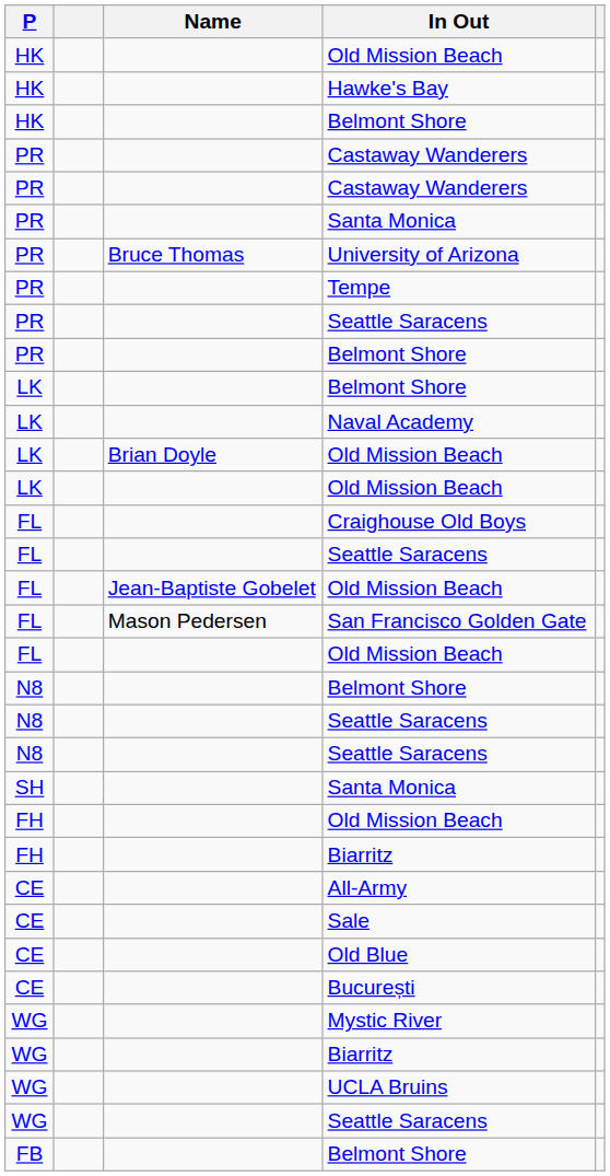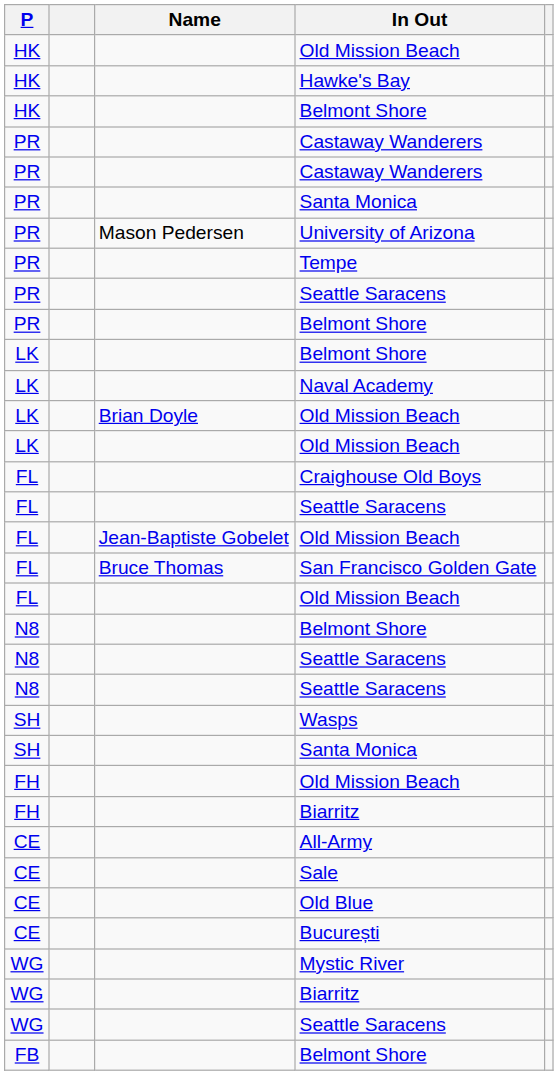 <table class="wikitable sortable" style="font-size: 100%">
 <tr>
 <th style="width:30px"><a href='#'>P</a></th>
 <th style="width:30px"></th>
 <th style="width:160px">Name</th>
 <th style="width:200px">In  Out </th>
 <th></th>
 </tr>
 <tr>
 <td align=center><a href='#'>HK</a></td>
 <td align=center></td>
 <td align=left></td>
 <td align=left> <a href='#'>Old Mission Beach</a></td>
 <td align=center></td>
 </tr>
 <tr>
 <td align=center><a href='#'>HK</a></td>
 <td align=center></td>
 <td align=left></td>
 <td align=left> <a href='#'>Hawke's Bay</a></td>
 <td align=center></td>
 </tr>
 <tr>
 <td align=center><a href='#'>HK</a></td>
 <td align=center></td>
 <td align=left></td>
 <td align=left> <a href='#'>Belmont Shore</a></td>
 <td align=center></td>
 </tr>
 <tr>
 <td align=center><a href='#'>PR</a></td>
 <td align=center></td>
 <td align=left></td>
 <td align=left> <a href='#'>Castaway Wanderers</a></td>
 <td align=center></td>
 </tr>
 <tr>
 <td align=center><a href='#'>PR</a></td>
 <td align=center></td>
 <td align=left></td>
 <td align=left> <a href='#'>Castaway Wanderers</a></td>
 <td align=center></td>
 </tr>
 <tr>
 <td align=center><a href='#'>PR</a></td>
 <td align=center></td>
 <td align=left></td>
 <td align=left> <a href='#'>Santa Monica</a></td>
 <td align=center></td>
 </tr>
 <tr>
 <td align=center><a href='#'>PR</a></td>
 <td align=center></td>
-<td align=left><a href='#'>Bruce Thomas</a></td>
+<td align=left>Mason Pedersen</td>
 <td align=left> <a href='#'>University of Arizona</a></td>
 <td align=center></td>
 </tr>
 <tr>
 <td align=center><a href='#'>PR</a></td>
 <td align=center></td>
 <td align=left></td>
 <td align=left> <a href='#'>Tempe</a></td>
 <td align=center></td>
 </tr>
 <tr>
 <td align=center><a href='#'>PR</a></td>
 <td align=center></td>
 <td align=left></td>
 <td align=left> <a href='#'>Seattle Saracens</a></td>
 <td align=center></td>
 </tr>
 <tr>
 <td align=center><a href='#'>PR</a></td>
 <td align=center></td>
 <td align=left></td>
 <td align=left> <a href='#'>Belmont Shore</a></td>
 <td align=center></td>
 </tr>
 <tr>
 <td align=center><a href='#'>LK</a></td>
 <td align=center></td>
 <td align=left></td>
 <td align=left> <a href='#'>Belmont Shore</a></td>
 <td align=center></td>
 </tr>
 <tr>
 <td align=center><a href='#'>LK</a></td>
 <td align=center></td>
 <td align=left></td>
 <td align=left> <a href='#'>Naval Academy</a></td>
 <td align=center></td>
 </tr>
 <tr>
 <td align=center><a href='#'>LK</a></td>
 <td align=center></td>
 <td align=left><a href='#'>Brian Doyle</a></td>
 <td align=left> <a href='#'>Old Mission Beach</a></td>
 <td align=center></td>
 </tr>
 <tr>
 <td align=center><a href='#'>LK</a></td>
 <td align=center></td>
 <td align=left></td>
 <td align=left> <a href='#'>Old Mission Beach</a></td>
 <td align=center></td>
 </tr>
 <tr>
 <td align=center><a href='#'>FL</a></td>
 <td align=center></td>
 <td align=left></td>
 <td align=left> <a href='#'>Craighouse Old Boys</a></td>
 <td align=center></td>
 </tr>
 <tr>
 <td align=center><a href='#'>FL</a></td>
 <td align=center></td>
 <td align=left></td>
 <td align=left> <a href='#'>Seattle Saracens</a></td>
 <td align=center></td>
 </tr>
 <tr>
 <td align=center><a href='#'>FL</a></td>
 <td align=center></td>
 <td align=left><a href='#'>Jean-Baptiste Gobelet</a></td>
 <td align=left> <a href='#'>Old Mission Beach</a></td>
 <td align=center></td>
 </tr>
 <tr>
 <td align=center><a href='#'>FL</a></td>
 <td align=center></td>
-<td align=left>Mason Pedersen</td>
+<td align=left><a href='#'>Bruce Thomas</a></td>
 <td align=left> <a href='#'>San Francisco Golden Gate</a></td>
 <td align=center></td>
 </tr>
 <tr>
 <td align=center><a href='#'>FL</a></td>
 <td align=center></td>
 <td align=left></td>
 <td align=left> <a href='#'>Old Mission Beach</a></td>
 <td align=center></td>
 </tr>
 <tr>
 <td align=center><a href='#'>N8</a></td>
 <td align=center></td>
 <td align=left></td>
 <td align=left> <a href='#'>Belmont Shore</a></td>
 <td align=center></td>
 </tr>
 <tr>
 <td align=center><a href='#'>N8</a></td>
 <td align=center></td>
 <td align=left></td>
 <td align=left> <a href='#'>Seattle Saracens</a></td>
 <td align=center></td>
 </tr>
 <tr>
 <td align=center><a href='#'>N8</a></td>
 <td align=center></td>
 <td align=left></td>
 <td align=left> <a href='#'>Seattle Saracens</a></td>
+<td align=center></td>
+</tr>
+<tr>
+<td align=center><a href='#'>SH</a></td>
+<td align=center></td>
+<td align=left></td>
+<td align=left> <a href='#'>Wasps</a></td>
 <td align=center></td>
 </tr>
 <tr>
 <td align=center><a href='#'>SH</a></td>
 <td align=center></td>
 <td align=left></td>
 <td align=left> <a href='#'>Santa Monica</a></td>
 <td align=center></td>
 </tr>
 <tr>
 <td align=center><a href='#'>FH</a></td>
 <td align=center></td>
 <td align=left></td>
 <td align=left> <a href='#'>Old Mission Beach</a></td>
 <td align=center></td>
 </tr>
 <tr>
 <td align=center><a href='#'>FH</a></td>
 <td align=center></td>
 <td align=left></td>
 <td align=left> <a href='#'>Biarritz</a></td>
 <td align=center></td>
 </tr>
 <tr>
 <td align=center><a href='#'>CE</a></td>
 <td align=center></td>
 <td align=left></td>
 <td align=left> <a href='#'>All-Army</a></td>
 <td align=center></td>
 </tr>
 <tr>
 <td align=center><a href='#'>CE</a></td>
 <td align=center></td>
 <td align=left></td>
 <td align=left> <a href='#'>Sale</a></td>
 <td align=center></td>
 </tr>
 <tr>
 <td align=center><a href='#'>CE</a></td>
 <td align=center></td>
 <td align=left></td>
 <td align=left> <a href='#'>Old Blue</a></td>
 <td align=center></td>
 </tr>
 <tr>
 <td align=center><a href='#'>CE</a></td>
 <td align=center></td>
 <td align=left></td>
 <td align=left> <a href='#'>București</a></td>
 <td align=center></td>
 </tr>
 <tr>
 <td align=center><a href='#'>WG</a></td>
 <td align=center></td>
 <td align=left></td>
 <td align=left> <a href='#'>Mystic River</a></td>
 <td align=center></td>
 </tr>
 <tr>
 <td align=center><a href='#'>WG</a></td>
 <td align=center></td>
 <td align=left></td>
 <td align=left> <a href='#'>Biarritz</a></td>
 <td align=center></td>
 </tr>
 <tr>
 <td align=center><a href='#'>WG</a></td>
 <td align=center></td>
 <td align=left></td>
-<td align=left> <a href='#'>UCLA Bruins</a></td>
-<td align=center></td>
-</tr>
-<tr>
-<td align=center><a href='#'>WG</a></td>
-<td align=center></td>
-<td align=left></td>
 <td align=left> <a href='#'>Seattle Saracens</a></td>
 <td align=center></td>
 </tr>
 <tr>
 <td align=center><a href='#'>FB</a></td>
 <td align=center></td>
 <td align=left></td>
 <td align=left> <a href='#'>Belmont Shore</a></td>
 <td align=center></td>
 </tr>
 </table>
